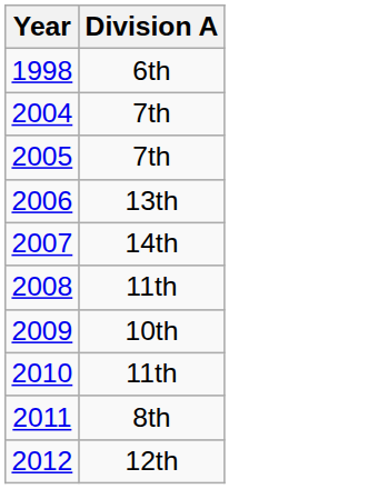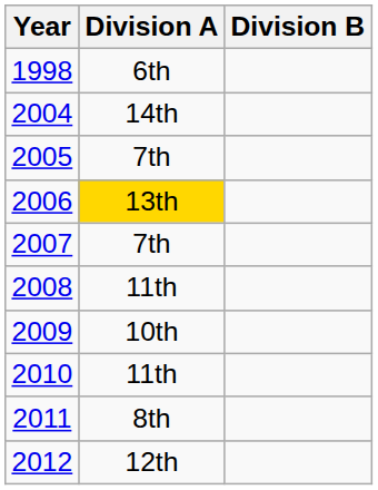 <table class="wikitable" style="text-align:center">
 <tr>
 <th>Year</th>
 <th>Division A</th>
+<th>Division B</th>
 </tr>
 <tr>
 <td><a href='#'>1998</a></td>
 <td>6th</td>
+<td></td>
 </tr>
 <tr>
 <td><a href='#'>2004</a></td>
-<td>7th</td>
+<td>14th</td>
+<td></td>
 </tr>
 <tr>
 <td><a href='#'>2005</a></td>
 <td>7th</td>
+<td></td>
 </tr>
 <tr>
 <td><a href='#'>2006</a></td>
-<td>13th</td>
+<td style="background: gold;">13th</td>
+<td></td>
 </tr>
 <tr>
 <td><a href='#'>2007</a></td>
-<td>14th</td>
+<td>7th</td>
+<td></td>
 </tr>
 <tr>
 <td><a href='#'>2008</a></td>
 <td>11th</td>
+<td></td>
 </tr>
 <tr>
 <td><a href='#'>2009</a></td>
 <td>10th</td>
+<td></td>
 </tr>
 <tr>
 <td><a href='#'>2010</a></td>
 <td>11th</td>
+<td></td>
 </tr>
 <tr>
 <td><a href='#'>2011</a></td>
 <td>8th</td>
+<td></td>
 </tr>
 <tr>
 <td><a href='#'>2012</a></td>
 <td>12th</td>
+<td></td>
 </tr>
 </table>
